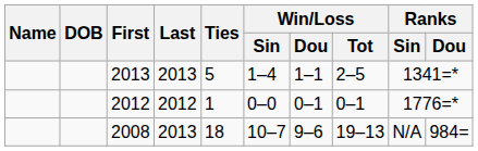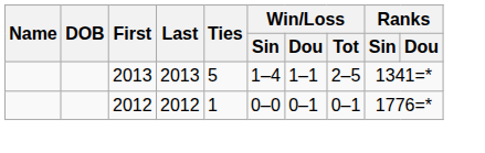 <table class="wikitable sortable" style=font-size:97%>
 <tr align="center">
 <th rowspan="2">Name</th>
 <th rowspan="2">DOB</th>
 <th rowspan="2">First</th>
 <th rowspan="2">Last</th>
 <th rowspan="2">Ties</th>
 <th class="unsortable" colspan="3">Win/Loss</th>
 <th class="unsortable" colspan="2">Ranks</th>
 </tr>
 <tr>
 <th>Sin</th>
 <th>Dou</th>
 <th>Tot</th>
 <th>Sin</th>
 <th>Dou</th>
 </tr>
 <tr>
 <td></td>
 <td></td>
 <td>2013</td>
 <td>2013</td>
 <td>5</td>
 <td>1–4</td>
 <td>1–1</td>
 <td>2–5</td>
 <td colspan="2" align=center>1341=*</td>
 </tr>
 <tr>
 <td></td>
 <td></td>
 <td>2012</td>
 <td>2012</td>
 <td>1</td>
 <td>0–0</td>
 <td>0–1</td>
 <td>0–1</td>
 <td colspan="2" align=center>1776=*</td>
 </tr>
-<tr>
-<td></td>
-<td></td>
-<td>2008</td>
-<td>2013</td>
-<td>18</td>
-<td>10–7</td>
-<td>9–6</td>
-<td>19–13</td>
-<td>N/A</td>
-<td>984=</td>
-</tr>
 </table>
